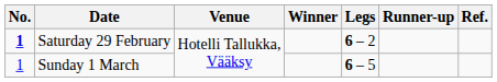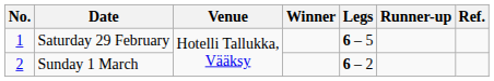 <table class="wikitable">
 <tr>
 <th>No.</th>
 <th>Date</th>
 <th>Venue</th>
 <th>Winner</th>
 <th>Legs</th>
 <th>Runner-up</th>
 <th>Ref.</th>
 </tr>
 <tr>
-<td align=center><strong><a href='#'>1</a></strong></td>
+<td align=center><a href='#'>1</a></td>
 <td>Saturday 29 February</td>
 <td align="center" rowspan="2">Hotelli Tallukka,<br> <a href='#'>Vääksy</a></td>
+<td align="right"></td>
+<td align="center"><strong>6</strong> – 5</td>
+<td></td>
+<td align="center"></td>
+</tr>
+<tr>
+<td align=center><a href='#'>2</a></td>
+<td>Sunday 1 March</td>
 <td align="right"></td>
 <td align="center"><strong>6</strong> – 2</td>
 <td></td>
 <td align="center"></td>
 </tr>
-<tr>
-<td align=center><a href='#'>1</a></td>
-<td>Sunday 1 March</td>
-<td align="right"></td>
-<td align="center"><strong>6</strong> – 5</td>
-<td></td>
-<td align="center"></td>
-</tr>
 </table>
